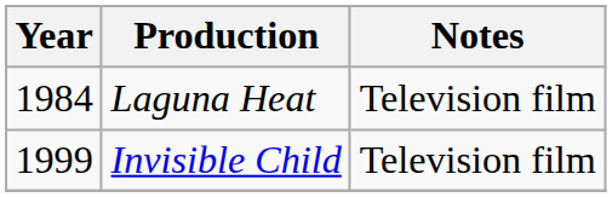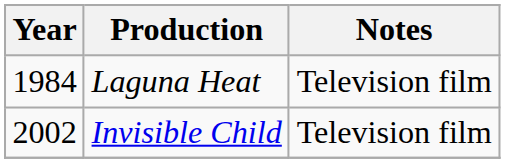 <table class="wikitable sortable" ;>
 <tr>
 <th>Year</th>
 <th>Production</th>
 <th>Notes</th>
 </tr>
 <tr>
 <td>1984</td>
 <td><em>Laguna Heat</em></td>
 <td>Television film</td>
 </tr>
 <tr>
-<td>1999</td>
+<td>2002</td>
 <td><em><a href='#'>Invisible Child</a></em></td>
 <td>Television film</td>
 </tr>
 <tr>
 </tr>
 </table>
